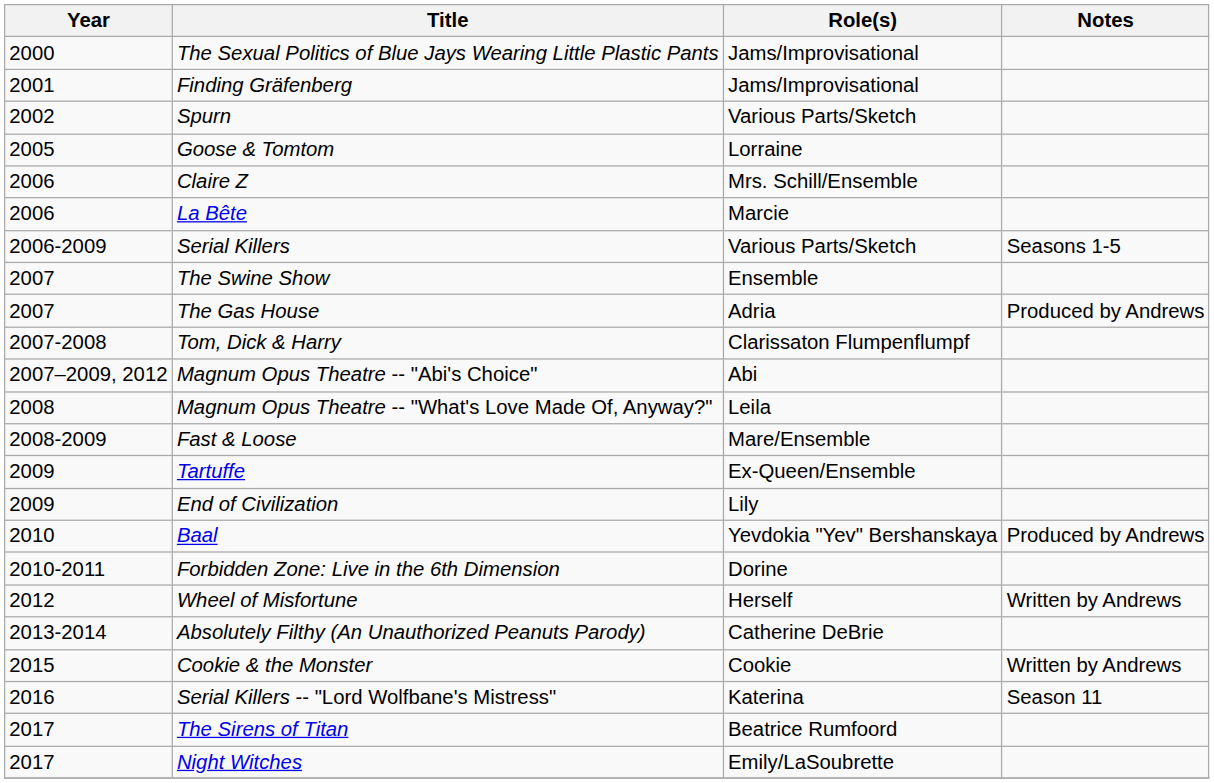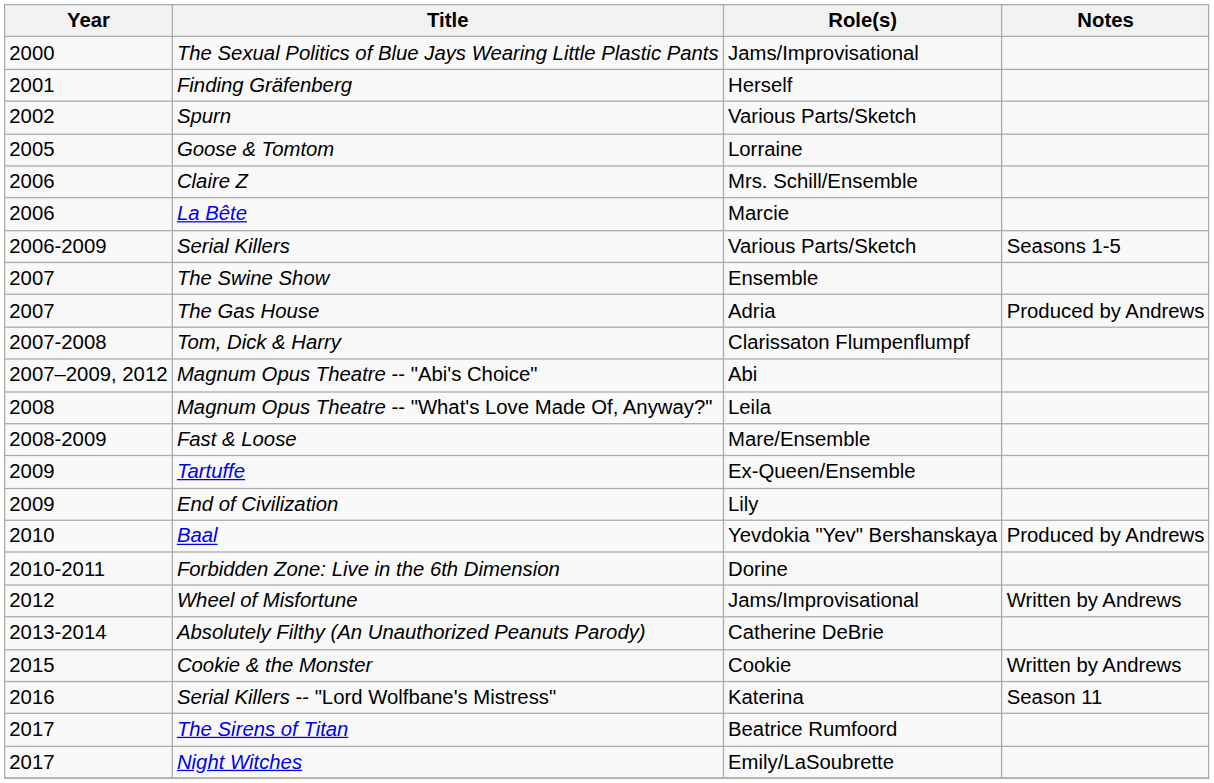 <table class="wikitable sortable">
 <tr>
 <th>Year</th>
 <th>Title</th>
 <th>Role(s)</th>
 <th class="unsortable">Notes</th>
 </tr>
 <tr>
 <td>2000</td>
 <td><em>The Sexual Politics of Blue Jays Wearing Little Plastic Pants</em></td>
 <td>Jams/Improvisational</td>
 <td></td>
 </tr>
 <tr>
 <td>2001</td>
 <td><em>Finding Gräfenberg</em></td>
-<td>Jams/Improvisational</td>
+<td>Herself</td>
 <td></td>
 </tr>
 <tr>
 <td>2002</td>
 <td><em>Spurn</em></td>
 <td>Various Parts/Sketch</td>
 <td></td>
 </tr>
 <tr>
 <td>2005</td>
 <td><em>Goose & Tomtom</em></td>
 <td>Lorraine</td>
 <td></td>
 </tr>
 <tr>
 <td>2006</td>
 <td><em>Claire Z</em></td>
 <td>Mrs. Schill/Ensemble</td>
 <td></td>
 </tr>
 <tr>
 <td>2006</td>
 <td><em><a href='#'>La Bête</a></em></td>
 <td>Marcie</td>
 <td></td>
 </tr>
 <tr>
 <td>2006-2009</td>
 <td><em>Serial Killers</em></td>
 <td>Various Parts/Sketch</td>
 <td>Seasons 1-5</td>
 </tr>
 <tr>
 <td>2007</td>
 <td><em>The Swine Show</em></td>
 <td>Ensemble</td>
 <td></td>
 </tr>
 <tr>
 <td>2007</td>
 <td><em>The Gas House</em></td>
 <td>Adria</td>
 <td>Produced by Andrews</td>
 </tr>
 <tr>
 <td>2007-2008</td>
 <td><em>Tom, Dick & Harry</em></td>
 <td>Clarissaton Flumpenflumpf</td>
 <td></td>
 </tr>
 <tr>
 <td>2007–2009, 2012</td>
 <td><em>Magnum Opus Theatre</em> -- "Abi's Choice"</td>
 <td>Abi</td>
 <td></td>
 </tr>
 <tr>
 <td>2008</td>
 <td><em>Magnum Opus Theatre</em> -- "What's Love Made Of, Anyway?"</td>
 <td>Leila</td>
 <td></td>
 </tr>
 <tr>
 <td>2008-2009</td>
 <td><em>Fast & Loose</em></td>
 <td>Mare/Ensemble</td>
 <td></td>
 </tr>
 <tr>
 <td>2009</td>
 <td><em><a href='#'>Tartuffe</a></em></td>
 <td>Ex-Queen/Ensemble</td>
 <td></td>
 </tr>
 <tr>
 <td>2009</td>
 <td><em>End of Civilization</em></td>
 <td>Lily</td>
 <td></td>
 </tr>
 <tr>
 <td>2010</td>
 <td><em><a href='#'>Baal</a></em></td>
 <td>Yevdokia "Yev" Bershanskaya</td>
 <td>Produced by Andrews</td>
 </tr>
 <tr>
 <td>2010-2011</td>
 <td><em>Forbidden Zone: Live in the 6th Dimension</em></td>
 <td>Dorine</td>
 <td></td>
 </tr>
 <tr>
 <td>2012</td>
 <td><em>Wheel of Misfortune</em></td>
-<td>Herself</td>
+<td>Jams/Improvisational</td>
 <td>Written by Andrews</td>
 </tr>
 <tr>
 <td>2013-2014</td>
 <td><em>Absolutely Filthy (An Unauthorized Peanuts Parody)</em></td>
 <td>Catherine DeBrie</td>
 <td></td>
 </tr>
 <tr>
 <td>2015</td>
 <td><em>Cookie & the Monster</em></td>
 <td>Cookie</td>
 <td>Written by Andrews</td>
 </tr>
 <tr>
 <td>2016</td>
 <td><em>Serial Killers</em> -- "Lord Wolfbane's Mistress"</td>
 <td>Katerina</td>
 <td>Season 11</td>
 </tr>
 <tr>
 <td>2017</td>
 <td><em><a href='#'>The Sirens of Titan</a></em></td>
 <td>Beatrice Rumfoord</td>
 <td></td>
 </tr>
 <tr>
 <td>2017</td>
 <td><em><a href='#'>Night Witches</a></em></td>
 <td>Emily/LaSoubrette</td>
 <td></td>
 </tr>
 <tr>
 </tr>
 </table>
